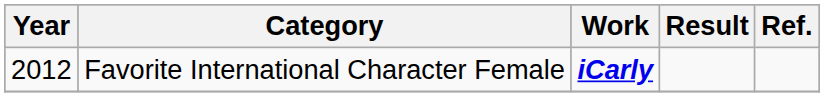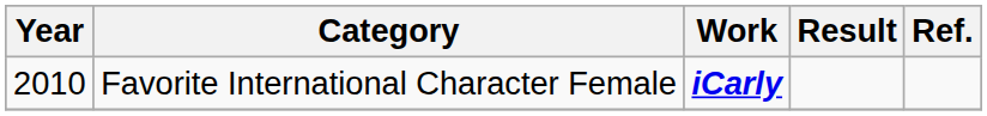 <table class="wikitable">
 <tr>
 <th>Year</th>
 <th>Category</th>
 <th>Work</th>
 <th>Result</th>
 <th>Ref.</th>
 </tr>
 <tr>
-<td>2012</td>
+<td>2010</td>
 <td>Favorite International Character Female</td>
 <td><strong><em><a href='#'>iCarly</a></em></strong></td>
 <td></td>
 <td></td>
 </tr>
 <tr>
 </tr>
 </table>
